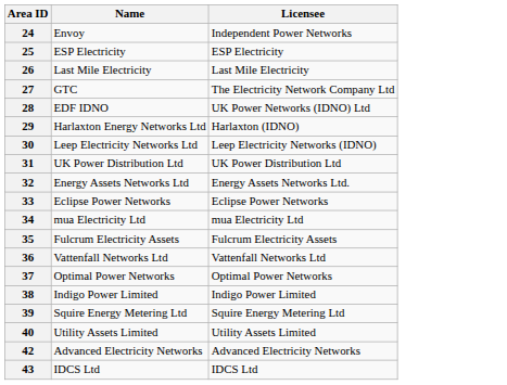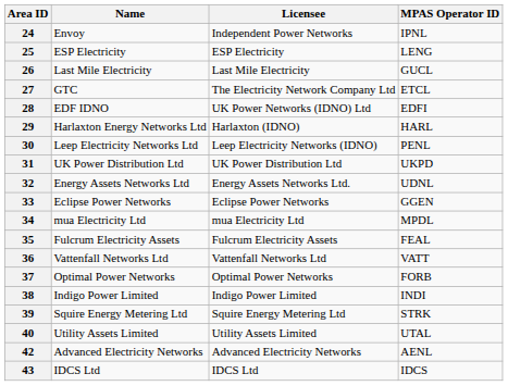 <table class="wikitable sortable">
 <tr>
 <th>Area ID</th>
 <th>Name</th>
 <th>Licensee</th>
+<th>MPAS Operator ID</th>
 </tr>
 <tr>
 <th>24</th>
 <td>Envoy</td>
 <td>Independent Power Networks</td>
+<td>IPNL</td>
 </tr>
 <tr>
 <th>25</th>
 <td>ESP Electricity</td>
 <td>ESP Electricity</td>
+<td>LENG</td>
 </tr>
 <tr>
 <th>26</th>
 <td>Last Mile Electricity</td>
 <td>Last Mile Electricity</td>
+<td>GUCL</td>
 </tr>
 <tr>
 <th>27</th>
 <td>GTC</td>
 <td>The Electricity Network Company Ltd</td>
+<td>ETCL</td>
 </tr>
 <tr>
 <th>28</th>
 <td>EDF IDNO</td>
 <td>UK Power Networks (IDNO) Ltd</td>
+<td>EDFI</td>
 </tr>
 <tr>
 <th>29</th>
 <td>Harlaxton Energy Networks Ltd</td>
 <td>Harlaxton (IDNO)</td>
+<td>HARL</td>
 </tr>
 <tr>
 <th>30</th>
 <td>Leep Electricity Networks Ltd</td>
 <td>Leep Electricity Networks (IDNO)</td>
+<td>PENL</td>
 </tr>
 <tr>
 <th>31</th>
 <td>UK Power Distribution Ltd</td>
 <td>UK Power Distribution Ltd</td>
+<td>UKPD</td>
 </tr>
 <tr>
 <th>32</th>
 <td>Energy Assets Networks Ltd</td>
 <td>Energy Assets Networks Ltd.</td>
+<td>UDNL</td>
 </tr>
 <tr>
 <th>33</th>
 <td>Eclipse Power Networks</td>
 <td>Eclipse Power Networks</td>
+<td>GGEN</td>
 </tr>
 <tr>
 <th>34</th>
 <td>mua Electricity Ltd</td>
 <td>mua Electricity Ltd</td>
+<td>MPDL</td>
 </tr>
 <tr>
 <th>35</th>
 <td>Fulcrum Electricity Assets</td>
 <td>Fulcrum Electricity Assets</td>
+<td>FEAL</td>
 </tr>
 <tr>
 <th>36</th>
 <td>Vattenfall Networks Ltd</td>
 <td>Vattenfall Networks Ltd</td>
+<td>VATT</td>
 </tr>
 <tr>
 <th>37</th>
 <td>Optimal Power Networks</td>
 <td>Optimal Power Networks</td>
+<td>FORB</td>
 </tr>
 <tr>
 <th>38</th>
 <td>Indigo Power Limited</td>
 <td>Indigo Power Limited</td>
+<td>INDI</td>
 </tr>
 <tr>
 <th>39</th>
 <td>Squire Energy Metering Ltd</td>
 <td>Squire Energy Metering Ltd</td>
+<td>STRK</td>
 </tr>
 <tr>
 <th>40</th>
 <td>Utility Assets Limited</td>
 <td>Utility Assets Limited</td>
+<td>UTAL</td>
 </tr>
 <tr>
 <th>42</th>
 <td>Advanced Electricity Networks</td>
 <td>Advanced Electricity Networks</td>
+<td>AENL</td>
 </tr>
 <tr>
 <th>43</th>
 <td>IDCS Ltd</td>
 <td>IDCS Ltd</td>
+<td>IDCS</td>
 </tr>
 </table>
